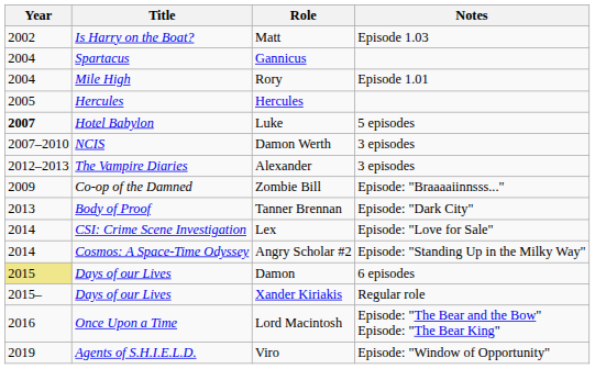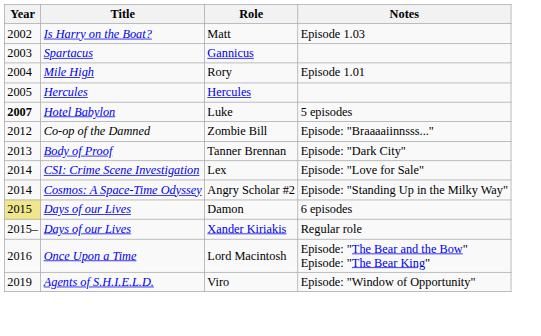 <table class="wikitable sortable">
 <tr>
 <th>Year</th>
 <th>Title</th>
 <th>Role</th>
 <th class="unsortable">Notes</th>
 </tr>
 <tr>
 <td>2002</td>
 <td><em><a href='#'>Is Harry on the Boat?</a></em></td>
 <td>Matt</td>
 <td>Episode 1.03</td>
 </tr>
 <tr>
-<td>2004</td>
+<td>2003</td>
 <td><em><a href='#'>Spartacus</a></em></td>
 <td><a href='#'>Gannicus</a></td>
 <td></td>
 </tr>
 <tr>
 <td>2004</td>
 <td><em><a href='#'>Mile High</a></em></td>
 <td>Rory</td>
 <td>Episode 1.01</td>
 </tr>
 <tr>
 <td>2005</td>
 <td><em><a href='#'>Hercules</a></em></td>
 <td><a href='#'>Hercules</a></td>
 <td></td>
 </tr>
 <tr>
 <td><strong>2007</strong></td>
 <td><em><a href='#'>Hotel Babylon</a></em></td>
 <td>Luke</td>
 <td>5 episodes</td>
 </tr>
 <tr>
-<td>2007–2010</td>
-<td><em><a href='#'>NCIS</a></em></td>
-<td>Damon Werth</td>
-<td>3 episodes</td>
-</tr>
-<tr>
-<td>2012–2013</td>
-<td><em><a href='#'>The Vampire Diaries</a></em></td>
-<td>Alexander</td>
-<td>3 episodes</td>
-</tr>
-<tr>
-<td>2009</td>
+<td>2012</td>
 <td><em>Co-op of the Damned</em></td>
 <td>Zombie Bill</td>
 <td>Episode: "Braaaaiinnsss..."</td>
 </tr>
 <tr>
 <td>2013</td>
 <td><em><a href='#'>Body of Proof</a></em></td>
 <td>Tanner Brennan</td>
 <td>Episode: "Dark City"</td>
 </tr>
 <tr>
 <td>2014</td>
 <td><em><a href='#'>CSI: Crime Scene Investigation</a></em></td>
 <td>Lex</td>
 <td>Episode: "Love for Sale"</td>
 </tr>
 <tr>
 <td>2014</td>
 <td><em><a href='#'>Cosmos: A Space-Time Odyssey</a></em></td>
 <td>Angry Scholar #2</td>
 <td>Episode: "Standing Up in the Milky Way"</td>
 </tr>
 <tr>
 <td style="background: khaki;">2015</td>
 <td><em><a href='#'>Days of our Lives</a></em></td>
 <td>Damon</td>
 <td>6 episodes</td>
 </tr>
 <tr>
 <td>2015–</td>
 <td><em><a href='#'>Days of our Lives</a></em></td>
 <td><a href='#'>Xander Kiriakis</a></td>
 <td>Regular role</td>
 </tr>
 <tr>
 <td>2016</td>
 <td><em><a href='#'>Once Upon a Time</a></em></td>
 <td>Lord Macintosh</td>
 <td>Episode: "<a href='#'>The Bear and the Bow</a>"<br>Episode: "<a href='#'>The Bear King</a>"</td>
 </tr>
 <tr>
 <td>2019</td>
 <td><em><a href='#'>Agents of S.H.I.E.L.D.</a></em></td>
 <td>Viro</td>
 <td>Episode: "Window of Opportunity"</td>
 </tr>
 </table>
